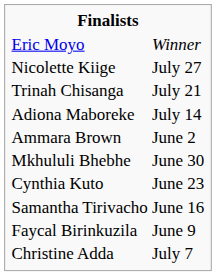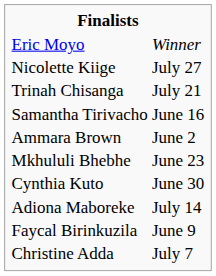 <table class="infobox collapsible">
 <tr>
 <th colspan=2>Finalists<br></th>
 </tr>
 <tr>
 <td><a href='#'>Eric Moyo</a></td>
 <td><em>Winner</em></td>
 </tr>
 <tr>
 <td>Nicolette Kiige</td>
 <td>July 27</td>
 </tr>
 <tr>
 <td>Trinah Chisanga</td>
 <td>July 21</td>
 </tr>
 <tr>
-<td>Adiona Maboreke</td>
-<td>July 14</td>
+<td>Samantha Tirivacho</td>
+<td>June 16</td>
 </tr>
 <tr>
 <td>Ammara Brown</td>
 <td>June 2</td>
 </tr>
 <tr>
 <td>Mkhululi Bhebhe</td>
+<td>June 23</td>
+</tr>
+<tr>
+<td>Cynthia Kuto</td>
 <td>June 30</td>
 </tr>
 <tr>
-<td>Cynthia Kuto</td>
-<td>June 23</td>
-</tr>
-<tr>
-<td>Samantha Tirivacho</td>
-<td>June 16</td>
+<td>Adiona Maboreke</td>
+<td>July 14</td>
 </tr>
 <tr>
 <td>Faycal Birinkuzila</td>
 <td>June 9</td>
 </tr>
 <tr>
 <td>Christine Adda</td>
 <td>July 7</td>
 </tr>
 </table>
